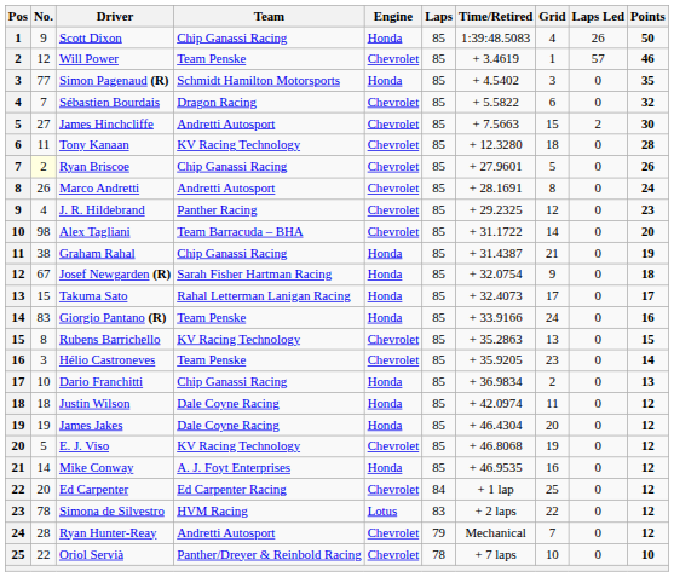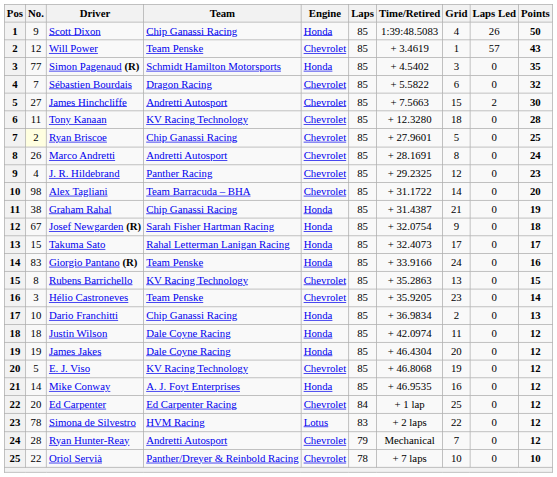 <table class="wikitable" style="font-size: 95%">
 <tr>
 <th>Pos</th>
 <th>No.</th>
 <th>Driver</th>
 <th>Team</th>
 <th>Engine</th>
 <th>Laps</th>
 <th>Time/Retired</th>
 <th>Grid</th>
 <th>Laps Led</th>
 <th>Points</th>
 </tr>
 <tr>
 <th>1</th>
 <td align="center">9</td>
 <td> <a href='#'>Scott Dixon</a></td>
 <td><a href='#'>Chip Ganassi Racing</a></td>
 <td><a href='#'>Honda</a></td>
 <td align=center>85</td>
 <td align=center>1:39:48.5083</td>
 <td align=center>4</td>
 <td align=center>26</td>
 <td align=center><strong>50</strong></td>
 </tr>
 <tr>
 <th>2</th>
 <td align="center">12</td>
 <td> <a href='#'>Will Power</a></td>
 <td><a href='#'>Team Penske</a></td>
 <td><a href='#'>Chevrolet</a></td>
 <td align=center>85</td>
 <td align=center>+ 3.4619</td>
 <td align=center>1</td>
 <td align=center>57</td>
-<td align=center><strong>46</strong></td>
+<td align=center><strong>43</strong></td>
 </tr>
 <tr>
 <th>3</th>
 <td align=center>77</td>
 <td> <a href='#'>Simon Pagenaud</a> <strong>(R)</strong></td>
 <td><a href='#'>Schmidt Hamilton Motorsports</a></td>
 <td><a href='#'>Honda</a></td>
 <td align=center>85</td>
 <td align=center>+ 4.5402</td>
 <td align=center>3</td>
 <td align=center>0</td>
 <td align=center><strong>35</strong></td>
 </tr>
 <tr>
 <th>4</th>
 <td align="center">7</td>
 <td> <a href='#'>Sébastien Bourdais</a></td>
 <td><a href='#'>Dragon Racing</a></td>
 <td><a href='#'>Chevrolet</a></td>
 <td align=center>85</td>
 <td align=center>+ 5.5822</td>
 <td align=center>6</td>
 <td align=center>0</td>
 <td align=center><strong>32</strong></td>
 </tr>
 <tr>
 <th>5</th>
 <td align="center">27</td>
 <td> <a href='#'>James Hinchcliffe</a></td>
 <td><a href='#'>Andretti Autosport</a></td>
 <td><a href='#'>Chevrolet</a></td>
 <td align=center>85</td>
 <td align=center>+ 7.5663</td>
 <td align=center>15</td>
 <td align=center>2</td>
 <td align=center><strong>30</strong></td>
 </tr>
 <tr>
 <th>6</th>
 <td align="center">11</td>
 <td> <a href='#'>Tony Kanaan</a></td>
 <td><a href='#'>KV Racing Technology</a></td>
 <td><a href='#'>Chevrolet</a></td>
 <td align=center>85</td>
 <td align=center>+ 12.3280</td>
 <td align=center>18</td>
 <td align=center>0</td>
 <td align=center><strong>28</strong></td>
 </tr>
 <tr>
 <th>7</th>
 <td align="center" style="background: lightyellow;">2</td>
 <td> <a href='#'>Ryan Briscoe</a></td>
 <td><a href='#'>Chip Ganassi Racing</a></td>
 <td><a href='#'>Chevrolet</a></td>
 <td align=center>85</td>
 <td align=center>+ 27.9601</td>
 <td align=center>5</td>
 <td align=center>0</td>
-<td align=center><strong>26</strong></td>
+<td align=center><strong>25</strong></td>
 </tr>
 <tr>
 <th>8</th>
 <td align="center">26</td>
 <td> <a href='#'>Marco Andretti</a></td>
 <td><a href='#'>Andretti Autosport</a></td>
 <td><a href='#'>Chevrolet</a></td>
 <td align=center>85</td>
 <td align=center>+ 28.1691</td>
 <td align=center>8</td>
 <td align=center>0</td>
 <td align=center><strong>24</strong></td>
 </tr>
 <tr>
 <th>9</th>
 <td align="center">4</td>
 <td> <a href='#'>J. R. Hildebrand</a></td>
 <td><a href='#'>Panther Racing</a></td>
 <td><a href='#'>Chevrolet</a></td>
 <td align=center>85</td>
 <td align=center>+ 29.2325</td>
 <td align=center>12</td>
 <td align=center>0</td>
 <td align=center><strong>23</strong></td>
 </tr>
 <tr>
 <th>10</th>
 <td align="center">98</td>
 <td> <a href='#'>Alex Tagliani</a></td>
 <td><a href='#'>Team Barracuda – BHA</a></td>
 <td><a href='#'>Chevrolet</a></td>
 <td align=center>85</td>
 <td align=center>+ 31.1722</td>
 <td align=center>14</td>
 <td align=center>0</td>
 <td align=center><strong>20</strong></td>
 </tr>
 <tr>
 <th>11</th>
 <td align="center">38</td>
 <td> <a href='#'>Graham Rahal</a></td>
 <td><a href='#'>Chip Ganassi Racing</a></td>
 <td><a href='#'>Honda</a></td>
 <td align=center>85</td>
 <td align=center>+ 31.4387</td>
 <td align=center>21</td>
 <td align=center>0</td>
 <td align=center><strong>19</strong></td>
 </tr>
 <tr>
 <th>12</th>
 <td align="center">67</td>
 <td> <a href='#'>Josef Newgarden</a> <strong>(R)</strong></td>
 <td><a href='#'>Sarah Fisher Hartman Racing</a></td>
 <td><a href='#'>Honda</a></td>
 <td align=center>85</td>
 <td align=center>+ 32.0754</td>
 <td align=center>9</td>
 <td align=center>0</td>
 <td align=center><strong>18</strong></td>
 </tr>
 <tr>
 <th>13</th>
 <td align="center">15</td>
 <td> <a href='#'>Takuma Sato</a></td>
 <td><a href='#'>Rahal Letterman Lanigan Racing</a></td>
 <td><a href='#'>Honda</a></td>
 <td align=center>85</td>
 <td align=center>+ 32.4073</td>
 <td align=center>17</td>
 <td align=center>0</td>
 <td align=center><strong>17</strong></td>
 </tr>
 <tr>
 <th>14</th>
 <td align="center">83</td>
 <td> <a href='#'>Giorgio Pantano</a> <strong>(R)</strong></td>
 <td><a href='#'>Team Penske</a></td>
 <td><a href='#'>Honda</a></td>
 <td align=center>85</td>
 <td align=center>+ 33.9166</td>
 <td align=center>24</td>
 <td align=center>0</td>
 <td align=center><strong>16</strong></td>
 </tr>
 <tr>
 <th>15</th>
 <td align="center">8</td>
 <td> <a href='#'>Rubens Barrichello</a></td>
 <td><a href='#'>KV Racing Technology</a></td>
 <td><a href='#'>Chevrolet</a></td>
 <td align=center>85</td>
 <td align=center>+ 35.2863</td>
 <td align=center>13</td>
 <td align=center>0</td>
 <td align=center><strong>15</strong></td>
 </tr>
 <tr>
 <th>16</th>
 <td align="center">3</td>
 <td> <a href='#'>Hélio Castroneves</a></td>
 <td><a href='#'>Team Penske</a></td>
 <td><a href='#'>Chevrolet</a></td>
 <td align=center>85</td>
 <td align=center>+ 35.9205</td>
 <td align=center>23</td>
 <td align=center>0</td>
 <td align=center><strong>14</strong></td>
 </tr>
 <tr>
 <th>17</th>
 <td align="center">10</td>
 <td> <a href='#'>Dario Franchitti</a></td>
 <td><a href='#'>Chip Ganassi Racing</a></td>
 <td><a href='#'>Honda</a></td>
 <td align=center>85</td>
 <td align=center>+ 36.9834</td>
 <td align=center>2</td>
 <td align=center>0</td>
 <td align=center><strong>13</strong></td>
 </tr>
 <tr>
 <th>18</th>
 <td align="center">18</td>
 <td> <a href='#'>Justin Wilson</a></td>
 <td><a href='#'>Dale Coyne Racing</a></td>
 <td><a href='#'>Honda</a></td>
 <td align=center>85</td>
 <td align=center>+ 42.0974</td>
 <td align=center>11</td>
 <td align=center>0</td>
 <td align=center><strong>12</strong></td>
 </tr>
 <tr>
 <th>19</th>
 <td align="center">19</td>
 <td> <a href='#'>James Jakes</a></td>
 <td><a href='#'>Dale Coyne Racing</a></td>
 <td><a href='#'>Honda</a></td>
 <td align=center>85</td>
 <td align=center>+ 46.4304</td>
 <td align=center>20</td>
 <td align=center>0</td>
 <td align=center><strong>12</strong></td>
 </tr>
 <tr>
 <th>20</th>
 <td align="center">5</td>
 <td> <a href='#'>E. J. Viso</a></td>
 <td><a href='#'>KV Racing Technology</a></td>
 <td><a href='#'>Chevrolet</a></td>
 <td align=center>85</td>
 <td align=center>+ 46.8068</td>
 <td align=center>19</td>
 <td align=center>0</td>
 <td align=center><strong>12</strong></td>
 </tr>
 <tr>
 <th>21</th>
 <td align="center">14</td>
 <td> <a href='#'>Mike Conway</a></td>
 <td><a href='#'>A. J. Foyt Enterprises</a></td>
 <td><a href='#'>Honda</a></td>
 <td align=center>85</td>
 <td align=center>+ 46.9535</td>
 <td align=center>16</td>
 <td align=center>0</td>
 <td align=center><strong>12</strong></td>
 </tr>
 <tr>
 <th>22</th>
 <td align="center">20</td>
 <td> <a href='#'>Ed Carpenter</a></td>
 <td><a href='#'>Ed Carpenter Racing</a></td>
 <td><a href='#'>Chevrolet</a></td>
 <td align=center>84</td>
 <td align=center>+ 1 lap</td>
 <td align=center>25</td>
 <td align=center>0</td>
 <td align=center><strong>12</strong></td>
 </tr>
 <tr>
 <th>23</th>
 <td align="center">78</td>
 <td> <a href='#'>Simona de Silvestro</a></td>
 <td><a href='#'>HVM Racing</a></td>
 <td><a href='#'>Lotus</a></td>
 <td align=center>83</td>
 <td align=center>+ 2 laps</td>
 <td align=center>22</td>
 <td align=center>0</td>
 <td align=center><strong>12</strong></td>
 </tr>
 <tr>
 <th>24</th>
 <td align="center">28</td>
 <td> <a href='#'>Ryan Hunter-Reay</a></td>
 <td><a href='#'>Andretti Autosport</a></td>
 <td><a href='#'>Chevrolet</a></td>
 <td align=center>79</td>
 <td align=center>Mechanical</td>
 <td align=center>7</td>
 <td align=center>0</td>
 <td align=center><strong>12</strong></td>
 </tr>
 <tr>
 <th>25</th>
 <td align="center">22</td>
 <td> <a href='#'>Oriol Servià</a></td>
 <td><a href='#'>Panther/Dreyer & Reinbold Racing</a></td>
 <td><a href='#'>Chevrolet</a></td>
 <td align=center>78</td>
 <td align=center>+ 7 laps</td>
 <td align=center>10</td>
 <td align=center>0</td>
 <td align=center><strong>10</strong></td>
 </tr>
 <tr>
 <th colspan=10></th>
 </tr>
 </table>
